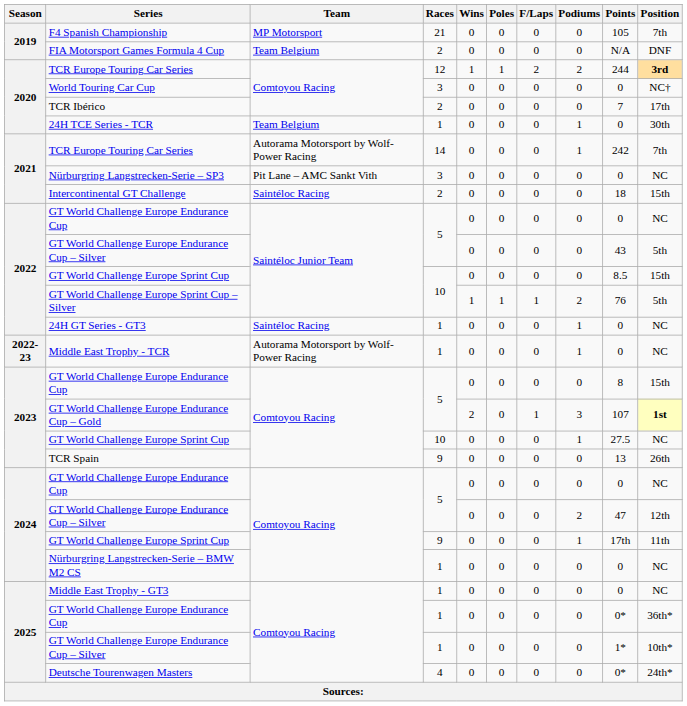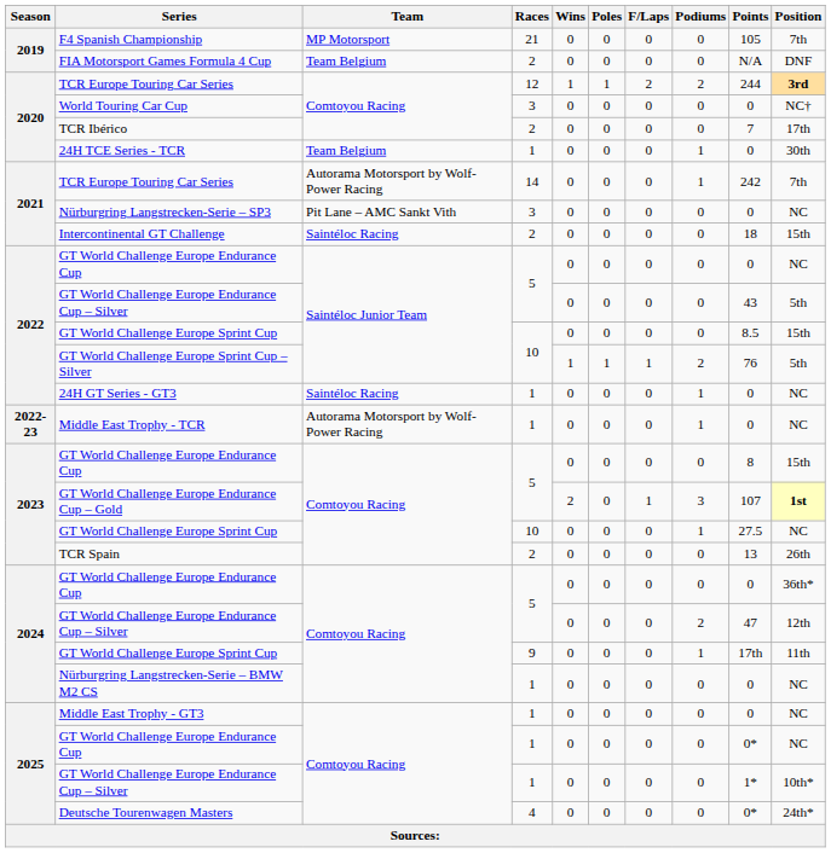 <table class="wikitable" style="font-size: 90%; text-align:center">
 <tr>
 <th>Season</th>
 <th>Series</th>
 <th>Team</th>
 <th>Races</th>
 <th>Wins</th>
 <th>Poles</th>
 <th>F/Laps</th>
 <th>Podiums</th>
 <th>Points</th>
 <th>Position</th>
 </tr>
 <tr>
 <th rowspan="2">2019</th>
 <td align=left><a href='#'>F4 Spanish Championship</a></td>
 <td align=left><a href='#'>MP Motorsport</a></td>
 <td>21</td>
 <td>0</td>
 <td>0</td>
 <td>0</td>
 <td>0</td>
 <td>105</td>
 <td>7th</td>
 </tr>
 <tr>
 <td align=left><a href='#'>FIA Motorsport Games Formula 4 Cup</a></td>
 <td align=left><a href='#'>Team Belgium</a></td>
 <td>2</td>
 <td>0</td>
 <td>0</td>
 <td>0</td>
 <td>0</td>
 <td>N/A</td>
 <td>DNF</td>
 </tr>
 <tr>
 <th rowspan="4">2020</th>
 <td align=left><a href='#'>TCR Europe Touring Car Series</a></td>
 <td rowspan="3" align=left><a href='#'>Comtoyou Racing</a></td>
 <td>12</td>
 <td>1</td>
 <td>1</td>
 <td>2</td>
 <td>2</td>
 <td>244</td>
 <td style="background:#ffdf9f;"><strong>3rd</strong></td>
 </tr>
 <tr>
 <td align=left><a href='#'>World Touring Car Cup</a></td>
 <td>3</td>
 <td>0</td>
 <td>0</td>
 <td>0</td>
 <td>0</td>
 <td>0</td>
 <td>NC†</td>
 </tr>
 <tr>
 <td align=left>TCR Ibérico</td>
 <td>2</td>
 <td>0</td>
 <td>0</td>
 <td>0</td>
 <td>0</td>
 <td>7</td>
 <td>17th</td>
 </tr>
 <tr>
 <td align=left><a href='#'>24H TCE Series - TCR</a></td>
 <td align=left><a href='#'>Team Belgium</a></td>
 <td>1</td>
 <td>0</td>
 <td>0</td>
 <td>0</td>
 <td>1</td>
 <td>0</td>
 <td>30th</td>
 </tr>
 <tr>
 <th rowspan="3">2021</th>
 <td align=left><a href='#'>TCR Europe Touring Car Series</a></td>
 <td align=left>Autorama Motorsport by Wolf-Power Racing</td>
 <td>14</td>
 <td>0</td>
 <td>0</td>
 <td>0</td>
 <td>1</td>
 <td>242</td>
 <td>7th</td>
 </tr>
 <tr>
 <td align=left><a href='#'>Nürburgring Langstrecken-Serie – SP3</a></td>
 <td align=left>Pit Lane – AMC Sankt Vith</td>
 <td>3</td>
 <td>0</td>
 <td>0</td>
 <td>0</td>
 <td>0</td>
 <td>0</td>
 <td>NC</td>
 </tr>
 <tr>
 <td align=left><a href='#'>Intercontinental GT Challenge</a></td>
 <td align=left><a href='#'>Saintéloc Racing</a></td>
 <td>2</td>
 <td>0</td>
 <td>0</td>
 <td>0</td>
 <td>0</td>
 <td>18</td>
 <td>15th</td>
 </tr>
 <tr>
 <th rowspan="5">2022</th>
 <td align=left><a href='#'>GT World Challenge Europe Endurance Cup</a></td>
 <td rowspan="4" align=left><a href='#'>Saintéloc Junior Team</a></td>
 <td rowspan="2">5</td>
 <td>0</td>
 <td>0</td>
 <td>0</td>
 <td>0</td>
 <td>0</td>
 <td>NC</td>
 </tr>
 <tr>
 <td align=left><a href='#'>GT World Challenge Europe Endurance Cup – Silver</a></td>
 <td>0</td>
 <td>0</td>
 <td>0</td>
 <td>0</td>
 <td>43</td>
 <td>5th</td>
 </tr>
 <tr>
 <td align=left><a href='#'>GT World Challenge Europe Sprint Cup</a></td>
 <td rowspan="2">10</td>
 <td>0</td>
 <td>0</td>
 <td>0</td>
 <td>0</td>
 <td>8.5</td>
 <td>15th</td>
 </tr>
 <tr>
 <td align=left><a href='#'>GT World Challenge Europe Sprint Cup – Silver</a></td>
 <td>1</td>
 <td>1</td>
 <td>1</td>
 <td>2</td>
 <td>76</td>
 <td>5th</td>
 </tr>
 <tr>
 <td align=left><a href='#'>24H GT Series - GT3</a></td>
 <td align=left><a href='#'>Saintéloc Racing</a></td>
 <td>1</td>
 <td>0</td>
 <td>0</td>
 <td>0</td>
 <td>1</td>
 <td>0</td>
 <td>NC</td>
 </tr>
 <tr>
 <th>2022-23</th>
 <td align=left><a href='#'>Middle East Trophy - TCR</a></td>
 <td align=left>Autorama Motorsport by Wolf-Power Racing</td>
 <td>1</td>
 <td>0</td>
 <td>0</td>
 <td>0</td>
 <td>1</td>
 <td>0</td>
 <td>NC</td>
 </tr>
 <tr>
 <th rowspan="4">2023</th>
 <td align=left><a href='#'>GT World Challenge Europe Endurance Cup</a></td>
 <td rowspan="4" align=left><a href='#'>Comtoyou Racing</a></td>
 <td rowspan="2">5</td>
 <td>0</td>
 <td>0</td>
 <td>0</td>
 <td>0</td>
 <td>8</td>
 <td>15th</td>
 </tr>
 <tr>
 <td align=left><a href='#'>GT World Challenge Europe Endurance Cup – Gold</a></td>
 <td>2</td>
 <td>0</td>
 <td>1</td>
 <td>3</td>
 <td>107</td>
 <td style="background:#FFFFBF;"><strong>1st</strong></td>
 </tr>
 <tr>
 <td align=left><a href='#'>GT World Challenge Europe Sprint Cup</a></td>
 <td>10</td>
 <td>0</td>
 <td>0</td>
 <td>0</td>
 <td>1</td>
 <td>27.5</td>
 <td>NC</td>
 </tr>
 <tr>
 <td align=left>TCR Spain</td>
-<td>9</td>
+<td>2</td>
 <td>0</td>
 <td>0</td>
 <td>0</td>
 <td>0</td>
 <td>13</td>
 <td>26th</td>
 </tr>
 <tr>
 <th rowspan="4">2024</th>
 <td align=left><a href='#'>GT World Challenge Europe Endurance Cup</a></td>
 <td rowspan="4" align=left><a href='#'>Comtoyou Racing</a></td>
 <td rowspan="2">5</td>
 <td>0</td>
 <td>0</td>
 <td>0</td>
 <td>0</td>
 <td>0</td>
-<td>NC</td>
+<td>36th*</td>
 </tr>
 <tr>
 <td align=left><a href='#'>GT World Challenge Europe Endurance Cup – Silver</a></td>
 <td>0</td>
 <td>0</td>
 <td>0</td>
 <td>2</td>
 <td>47</td>
 <td>12th</td>
 </tr>
 <tr>
 <td align=left><a href='#'>GT World Challenge Europe Sprint Cup</a></td>
 <td>9</td>
 <td>0</td>
 <td>0</td>
 <td>0</td>
 <td>1</td>
 <td>17th</td>
 <td>11th</td>
 </tr>
 <tr>
 <td align=left><a href='#'>Nürburgring Langstrecken-Serie – BMW M2 CS</a></td>
 <td>1</td>
 <td>0</td>
 <td>0</td>
 <td>0</td>
 <td>0</td>
 <td>0</td>
 <td>NC</td>
 </tr>
 <tr>
 <th rowspan="4">2025</th>
 <td align=left><a href='#'>Middle East Trophy - GT3</a></td>
 <td rowspan="4" align=left><a href='#'>Comtoyou Racing</a></td>
 <td>1</td>
 <td>0</td>
 <td>0</td>
 <td>0</td>
 <td>0</td>
 <td>0</td>
 <td>NC</td>
 </tr>
 <tr>
 <td align=left><a href='#'>GT World Challenge Europe Endurance Cup</a></td>
 <td>1</td>
 <td>0</td>
 <td>0</td>
 <td>0</td>
 <td>0</td>
 <td>0*</td>
-<td>36th*</td>
+<td>NC</td>
 </tr>
 <tr>
 <td align=left><a href='#'>GT World Challenge Europe Endurance Cup – Silver</a></td>
 <td>1</td>
 <td>0</td>
 <td>0</td>
 <td>0</td>
 <td>0</td>
 <td>1*</td>
 <td>10th*</td>
 </tr>
 <tr>
 <td align=left><a href='#'>Deutsche Tourenwagen Masters</a></td>
 <td>4</td>
 <td>0</td>
 <td>0</td>
 <td>0</td>
 <td>0</td>
 <td>0*</td>
 <td>24th*</td>
 </tr>
 <tr>
 <th colspan="10">Sources:</th>
 </tr>
 </table>
